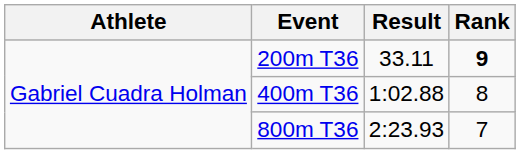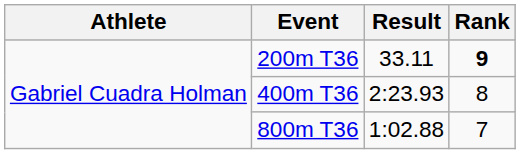 <table class="wikitable">
 <tr>
 <th>Athlete</th>
 <th>Event</th>
 <th>Result</th>
 <th>Rank</th>
 </tr>
 <tr align=center>
 <td align=left rowspan=3><a href='#'>Gabriel Cuadra Holman</a></td>
 <td align=left><a href='#'>200m T36</a></td>
 <td>33.11</td>
 <td><strong>9</strong></td>
 </tr>
 <tr align=center>
 <td align=left><a href='#'>400m T36</a></td>
-<td>1:02.88</td>
+<td>2:23.93</td>
 <td>8</td>
 </tr>
 <tr align=center>
 <td align=left><a href='#'>800m T36</a></td>
-<td>2:23.93</td>
+<td>1:02.88</td>
 <td>7</td>
 </tr>
 </table>
